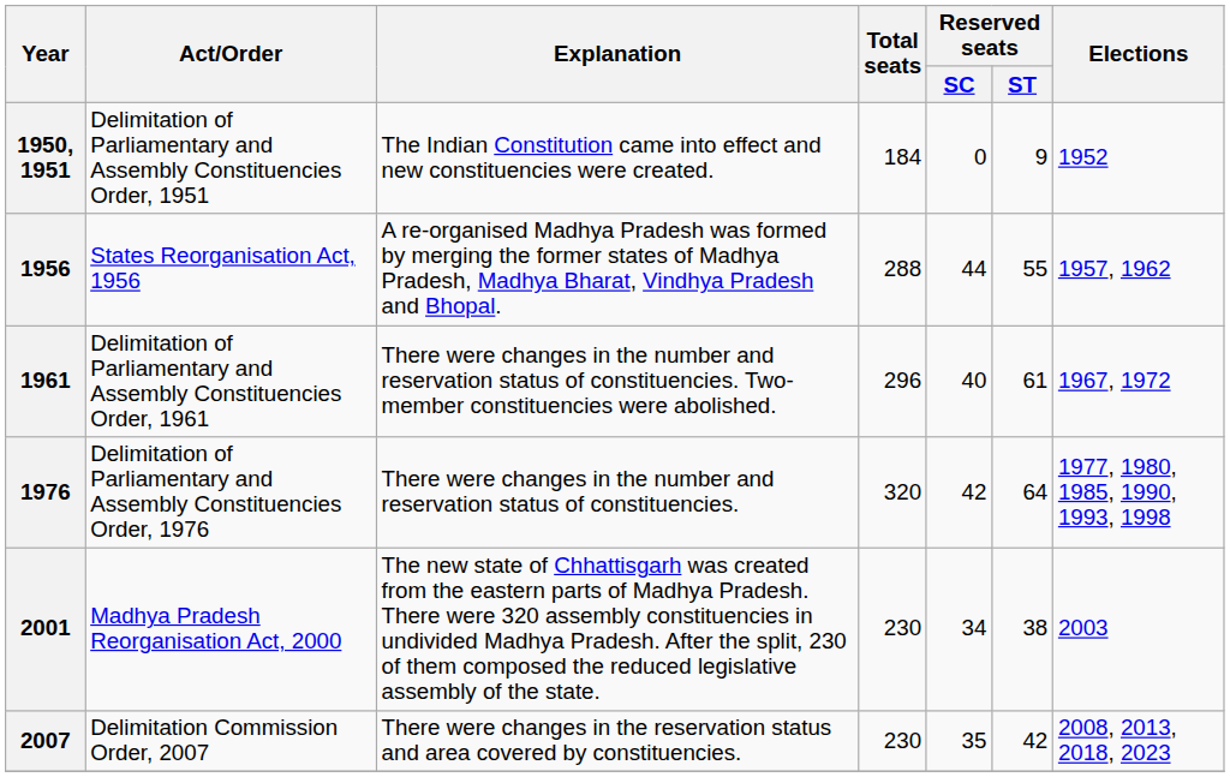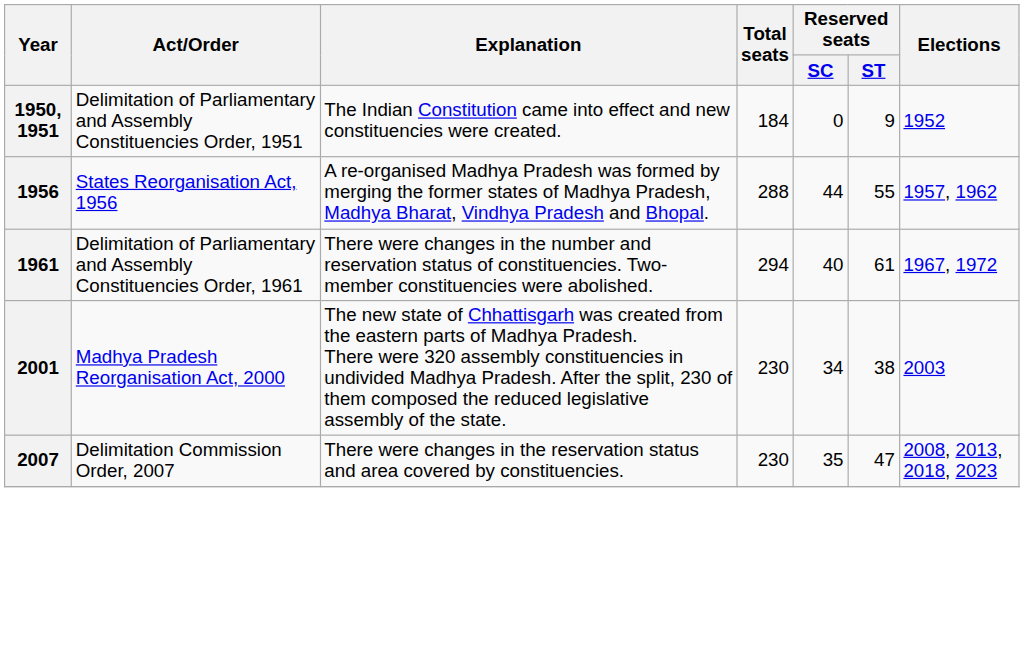 <table class="wikitable sortable">
 <tr>
 <th rowspan=2 scope="col">Year</th>
 <th rowspan=2 scope="col">Act/Order</th>
 <th rowspan=2 scope="col" class="unsortable">Explanation</th>
 <th rowspan=2 scope="col">Total<br>seats</th>
 <th scope=colgroup colspan=2>Reserved seats</th>
 <th rowspan=2 scope="col">Elections</th>
 </tr>
 <tr>
 <th scope="col"><a href='#'>SC</a></th>
 <th scope="col"><a href='#'>ST</a></th>
 </tr>
 <tr>
 <th scope="row">1950, 1951</th>
 <td>Delimitation of Parliamentary and Assembly Constituencies Order, 1951</td>
 <td>The Indian <a href='#'>Constitution</a> came into effect and new constituencies were created.</td>
 <td align=right>184</td>
 <td align=right>0</td>
 <td align=right>9</td>
 <td><a href='#'>1952</a></td>
 </tr>
 <tr>
 <th scope="row">1956</th>
 <td><a href='#'>States Reorganisation Act, 1956</a></td>
 <td>A re-organised Madhya Pradesh was formed by merging the former states of Madhya Pradesh, <a href='#'>Madhya Bharat</a>, <a href='#'>Vindhya Pradesh</a> and <a href='#'>Bhopal</a>.</td>
 <td align=right>288</td>
 <td align=right>44</td>
 <td align=right>55</td>
 <td><a href='#'>1957</a>, <a href='#'>1962</a></td>
 </tr>
 <tr>
 <th scope="row">1961</th>
 <td>Delimitation of Parliamentary and Assembly Constituencies Order, 1961</td>
 <td>There were changes in the number and reservation status of constituencies. Two-member constituencies were abolished.</td>
-<td align=right>296</td>
+<td align=right>294</td>
 <td align=right>40</td>
 <td align=right>61</td>
 <td><a href='#'>1967</a>, <a href='#'>1972</a></td>
-</tr>
-<tr>
-<th scope="row">1976</th>
-<td>Delimitation of Parliamentary and Assembly Constituencies Order, 1976</td>
-<td>There were changes in the number and reservation status of constituencies.</td>
-<td align=right>320</td>
-<td align=right>42</td>
-<td align=right>64</td>
-<td><a href='#'>1977</a>, <a href='#'>1980</a>, <a href='#'>1985</a>, <a href='#'>1990</a>, <a href='#'>1993</a>, <a href='#'>1998</a></td>
 </tr>
 <tr>
 <th scope="row">2001</th>
 <td><a href='#'>Madhya Pradesh Reorganisation Act, 2000</a></td>
 <td>The new state of <a href='#'>Chhattisgarh</a> was created from the eastern parts of Madhya Pradesh.<br>There were 320 assembly constituencies in undivided Madhya Pradesh.  After the split, 230 of them composed the reduced legislative assembly of the state.</td>
 <td align=right>230</td>
 <td align=right>34</td>
 <td align=right>38</td>
 <td><a href='#'>2003</a></td>
 </tr>
 <tr>
 <th scope="row">2007</th>
 <td>Delimitation Commission Order, 2007</td>
 <td>There were changes in the reservation status and area covered by constituencies.</td>
 <td align=right>230</td>
 <td align=right>35</td>
-<td align=right>42</td>
+<td align=right>47</td>
 <td><a href='#'>2008</a>, <a href='#'>2013</a>, <a href='#'>2018</a>, <a href='#'>2023</a></td>
 </tr>
 <tr>
 </tr>
 </table>
